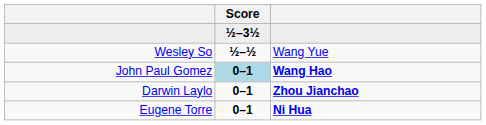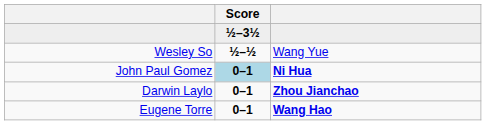 <table class="wikitable" style="text-align: center; ">
 <tr>
 <th align="right" width="270"></th>
 <th width="65">Score</th>
 <th align="left" width="270"></th>
 </tr>
 <tr style="background:#eeeeee;">
 <td align=right></td>
 <td align=center><strong>½–3½</strong></td>
 <td align=left><strong></strong></td>
 </tr>
 <tr>
 <td align=right><a href='#'>Wesley So</a></td>
 <td align=center><strong>½–½</strong></td>
 <td align=left><a href='#'>Wang Yue</a></td>
 </tr>
 <tr>
 <td align=right><a href='#'>John Paul Gomez</a></td>
 <td align=center style="background: lightblue;"><strong>0–1</strong></td>
-<td align=left><strong><a href='#'>Wang Hao</a></strong></td>
+<td align=left><strong><a href='#'>Ni Hua</a></strong></td>
 </tr>
 <tr>
 <td align=right><a href='#'>Darwin Laylo</a></td>
 <td align=center><strong>0–1</strong></td>
 <td align=left><strong><a href='#'>Zhou Jianchao</a></strong></td>
 </tr>
 <tr>
 <td align=right><a href='#'>Eugene Torre</a></td>
 <td align=center><strong>0–1</strong></td>
-<td align=left><strong><a href='#'>Ni Hua</a></strong></td>
+<td align=left><strong><a href='#'>Wang Hao</a></strong></td>
 </tr>
 </table>
